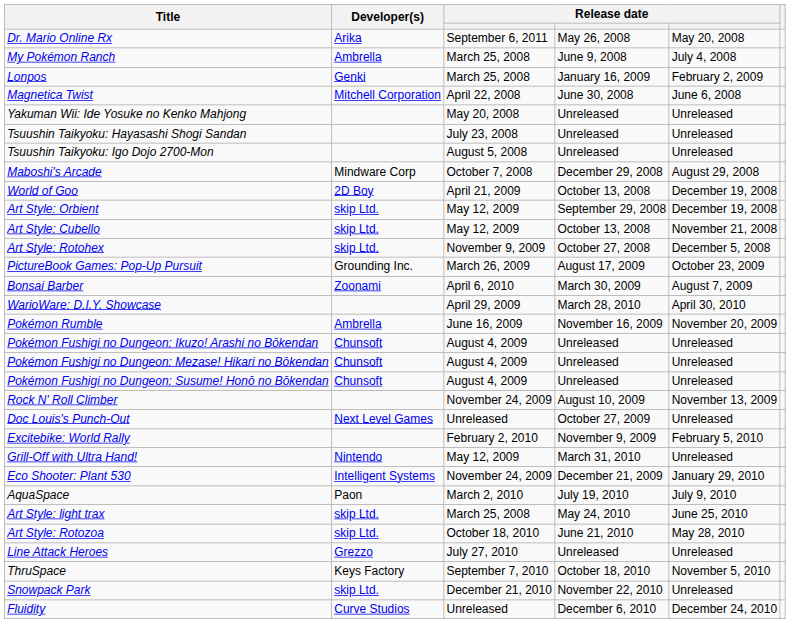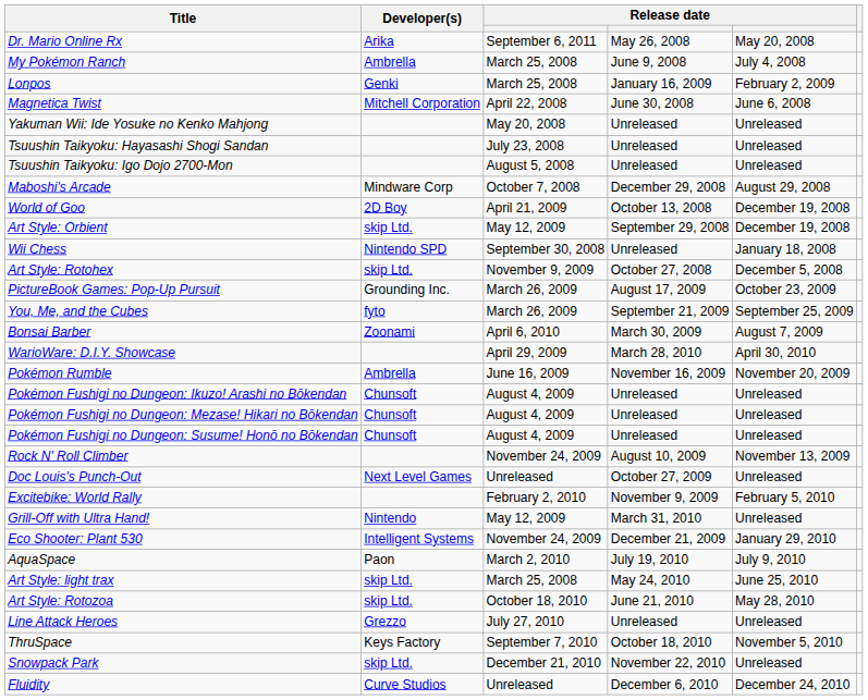 <table class="wikitable plainrowheaders sortable">
 <tr>
 <th rowspan="2">Title</th>
 <th rowspan="2">Developer(s)</th>
 <th colspan="3">Release date</th>
 <th rowspan="2" class="unsortable"></th>
 </tr>
 <tr>
 <th data-sort-type="date"></th>
 <th data-sort-type="date"></th>
 <th data-sort-type="date"></th>
 </tr>
 <tr>
 <td><em><a href='#'>Dr. Mario Online Rx</a></em></td>
 <td><a href='#'>Arika</a></td>
 <td>September 6, 2011</td>
 <td>May 26, 2008</td>
 <td>May 20, 2008</td>
 <td></td>
 </tr>
 <tr>
 <td><em><a href='#'>My Pokémon Ranch</a></em></td>
 <td><a href='#'>Ambrella</a></td>
 <td>March 25, 2008</td>
 <td>June 9, 2008</td>
 <td>July 4, 2008</td>
 <td></td>
 </tr>
 <tr>
 <td><em><a href='#'>Lonpos</a></em></td>
 <td><a href='#'>Genki</a></td>
 <td>March 25, 2008</td>
 <td>January 16, 2009</td>
 <td>February 2, 2009</td>
 <td></td>
 </tr>
 <tr>
 <td><em><a href='#'>Magnetica Twist</a></em></td>
 <td><a href='#'>Mitchell Corporation</a></td>
 <td>April 22, 2008</td>
 <td>June 30, 2008</td>
 <td>June 6, 2008</td>
 <td></td>
 </tr>
 <tr>
 <td><em>Yakuman Wii: Ide Yosuke no Kenko Mahjong</em></td>
 <td></td>
 <td>May 20, 2008</td>
 <td>Unreleased</td>
 <td>Unreleased</td>
 <td></td>
 </tr>
 <tr>
 <td><em>Tsuushin Taikyoku: Hayasashi Shogi Sandan</em></td>
 <td></td>
 <td>July 23, 2008</td>
 <td>Unreleased</td>
 <td>Unreleased</td>
 <td></td>
 </tr>
 <tr>
 <td><em>Tsuushin Taikyoku: Igo Dojo 2700-Mon</em></td>
 <td></td>
 <td>August 5, 2008</td>
 <td>Unreleased</td>
 <td>Unreleased</td>
 <td></td>
 </tr>
 <tr>
 <td><em><a href='#'>Maboshi's Arcade</a></em></td>
 <td>Mindware Corp</td>
 <td>October 7, 2008</td>
 <td>December 29, 2008</td>
 <td>August 29, 2008</td>
 <td></td>
 </tr>
 <tr>
 <td><em><a href='#'>World of Goo</a></em></td>
 <td><a href='#'>2D Boy</a></td>
 <td>April 21, 2009</td>
 <td>October 13, 2008</td>
 <td>December 19, 2008</td>
 <td></td>
 </tr>
 <tr>
 <td><em><a href='#'>Art Style: Orbient</a></em></td>
 <td><a href='#'>skip Ltd.</a></td>
 <td>May 12, 2009</td>
 <td>September 29, 2008</td>
 <td>December 19, 2008</td>
 <td></td>
 </tr>
 <tr>
-<td><em><a href='#'>Art Style: Cubello</a></em></td>
-<td><a href='#'>skip Ltd.</a></td>
-<td>May 12, 2009</td>
-<td>October 13, 2008</td>
-<td>November 21, 2008</td>
+<td><em><a href='#'>Wii Chess</a></em></td>
+<td><a href='#'>Nintendo SPD</a></td>
+<td>September 30, 2008</td>
+<td>Unreleased</td>
+<td>January 18, 2008</td>
 <td></td>
 </tr>
 <tr>
 <td><em><a href='#'>Art Style: Rotohex</a></em></td>
 <td><a href='#'>skip Ltd.</a></td>
 <td>November 9, 2009</td>
 <td>October 27, 2008</td>
 <td>December 5, 2008</td>
 <td></td>
 </tr>
 <tr>
 <td><em><a href='#'>PictureBook Games: Pop-Up Pursuit</a></em></td>
 <td>Grounding Inc.</td>
 <td>March 26, 2009</td>
 <td>August 17, 2009</td>
 <td>October 23, 2009</td>
+<td></td>
+</tr>
+<tr>
+<td><em><a href='#'>You, Me, and the Cubes</a></em></td>
+<td><a href='#'>fyto</a></td>
+<td>March 26, 2009</td>
+<td>September 21, 2009</td>
+<td>September 25, 2009</td>
 <td></td>
 </tr>
 <tr>
 <td><em><a href='#'>Bonsai Barber</a></em></td>
 <td><a href='#'>Zoonami</a></td>
 <td>April 6, 2010</td>
 <td>March 30, 2009</td>
 <td>August 7, 2009</td>
 <td></td>
 </tr>
 <tr>
 <td><em><a href='#'>WarioWare: D.I.Y. Showcase</a></em></td>
 <td></td>
 <td>April 29, 2009</td>
 <td>March 28, 2010</td>
 <td>April 30, 2010</td>
 <td></td>
 </tr>
 <tr>
 <td><em><a href='#'>Pokémon Rumble</a></em></td>
 <td><a href='#'>Ambrella</a></td>
 <td>June 16, 2009</td>
 <td>November 16, 2009</td>
 <td>November 20, 2009</td>
 <td></td>
 </tr>
 <tr>
 <td><em><a href='#'>Pokémon Fushigi no Dungeon: Ikuzo! Arashi no Bōkendan</a></em></td>
 <td><a href='#'>Chunsoft</a></td>
 <td>August 4, 2009</td>
 <td>Unreleased</td>
 <td>Unreleased</td>
 <td></td>
 </tr>
 <tr>
 <td><em><a href='#'>Pokémon Fushigi no Dungeon: Mezase! Hikari no Bōkendan</a></em></td>
 <td><a href='#'>Chunsoft</a></td>
 <td>August 4, 2009</td>
 <td>Unreleased</td>
 <td>Unreleased</td>
 <td></td>
 </tr>
 <tr>
 <td><em><a href='#'>Pokémon Fushigi no Dungeon: Susume! Honō no Bōkendan</a></em></td>
 <td><a href='#'>Chunsoft</a></td>
 <td>August 4, 2009</td>
 <td>Unreleased</td>
 <td>Unreleased</td>
 <td></td>
 </tr>
 <tr>
 <td><em><a href='#'>Rock N' Roll Climber</a></em></td>
 <td></td>
 <td>November 24, 2009</td>
 <td>August 10, 2009</td>
 <td>November 13, 2009</td>
 <td></td>
 </tr>
 <tr>
 <td><em><a href='#'>Doc Louis's Punch-Out</a></em></td>
 <td><a href='#'>Next Level Games</a></td>
 <td>Unreleased</td>
 <td>October 27, 2009</td>
 <td>Unreleased</td>
 <td></td>
 </tr>
 <tr>
 <td><em><a href='#'>Excitebike: World Rally</a></em></td>
 <td></td>
 <td>February 2, 2010</td>
 <td>November 9, 2009</td>
 <td>February 5, 2010</td>
 <td></td>
 </tr>
 <tr>
 <td><em><a href='#'>Grill-Off with Ultra Hand!</a></em></td>
 <td><a href='#'>Nintendo</a></td>
 <td>May 12, 2009</td>
 <td>March 31, 2010</td>
 <td>Unreleased</td>
 <td></td>
 </tr>
 <tr>
 <td><em><a href='#'>Eco Shooter: Plant 530</a></em></td>
 <td><a href='#'>Intelligent Systems</a></td>
 <td>November 24, 2009</td>
 <td>December 21, 2009</td>
 <td>January 29, 2010</td>
 <td></td>
 </tr>
 <tr>
 <td><em>AquaSpace</em></td>
 <td>Paon</td>
 <td>March 2, 2010</td>
 <td>July 19, 2010</td>
 <td>July 9, 2010</td>
 <td></td>
 </tr>
 <tr>
 <td><em><a href='#'>Art Style: light trax</a></em></td>
 <td><a href='#'>skip Ltd.</a></td>
 <td>March 25, 2008</td>
 <td>May 24, 2010</td>
 <td>June 25, 2010</td>
 <td></td>
 </tr>
 <tr>
 <td><em><a href='#'>Art Style: Rotozoa</a></em></td>
 <td><a href='#'>skip Ltd.</a></td>
 <td>October 18, 2010</td>
 <td>June 21, 2010</td>
 <td>May 28, 2010</td>
 <td></td>
 </tr>
 <tr>
 <td><em><a href='#'>Line Attack Heroes</a></em></td>
 <td><a href='#'>Grezzo</a></td>
 <td>July 27, 2010</td>
 <td>Unreleased</td>
 <td>Unreleased</td>
 <td></td>
 </tr>
 <tr>
 <td><em>ThruSpace</em></td>
 <td>Keys Factory</td>
 <td>September 7, 2010</td>
 <td>October 18, 2010</td>
 <td>November 5, 2010</td>
 <td></td>
 </tr>
 <tr>
 <td><em><a href='#'>Snowpack Park</a></em></td>
 <td><a href='#'>skip Ltd.</a></td>
 <td>December 21, 2010</td>
 <td>November 22, 2010</td>
 <td>Unreleased</td>
 <td></td>
 </tr>
 <tr>
 <td><em><a href='#'>Fluidity</a></em></td>
 <td><a href='#'>Curve Studios</a></td>
 <td>Unreleased</td>
 <td>December 6, 2010</td>
 <td>December 24, 2010</td>
 <td></td>
 </tr>
 </table>
